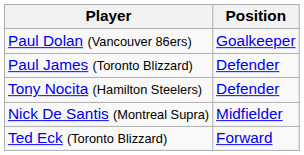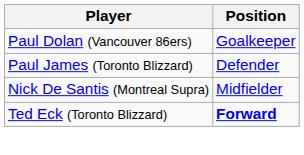 <table class="wikitable">
 <tr>
 <th>Player</th>
 <th>Position</th>
 </tr>
 <tr>
 <td> <a href='#'>Paul Dolan</a> <small>(Vancouver 86ers)</small></td>
 <td><a href='#'>Goalkeeper</a></td>
 </tr>
 <tr>
 <td> <a href='#'>Paul James</a> <small>(Toronto Blizzard)</small></td>
 <td><a href='#'>Defender</a></td>
 </tr>
 <tr>
-<td> <a href='#'>Tony Nocita</a> <small>(Hamilton Steelers)</small></td>
-<td><a href='#'>Defender</a></td>
-</tr>
-<tr>
 <td> <a href='#'>Nick De Santis</a> <small>(Montreal Supra)</small></td>
 <td><a href='#'>Midfielder</a></td>
 </tr>
 <tr>
 <td> <a href='#'>Ted Eck</a> <small>(Toronto Blizzard)</small></td>
-<td><a href='#'>Forward</a></td>
+<td><strong><a href='#'>Forward</a></strong></td>
 </tr>
 </table>
